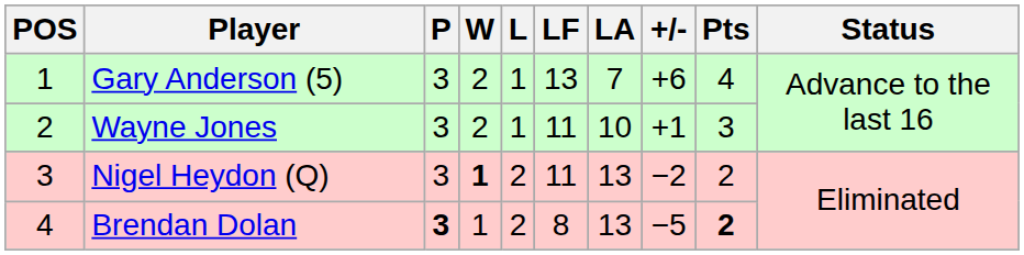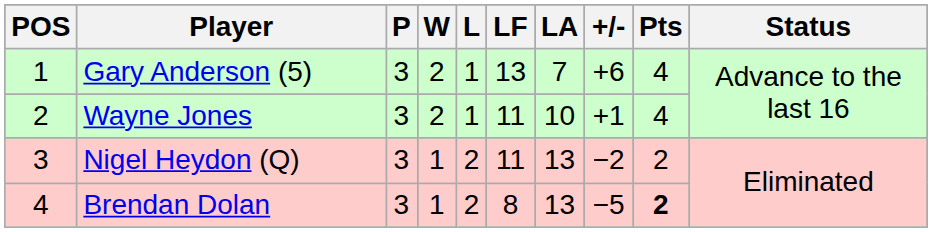 <table class="wikitable" style="text-align:center; margin: 1em auto 1em auto, align:left">
 <tr>
 <th width=20>POS</th>
 <th width=169>Player</th>
 <th width=3>P</th>
 <th width=3>W</th>
 <th width=3>L</th>
 <th width=20>LF</th>
 <th width=20>LA</th>
 <th width=20>+/-</th>
 <th width=20>Pts</th>
 <th width=129>Status</th>
 </tr>
 <tr style="background:#CCFFCC;">
 <td>1</td>
 <td style="text-align:left;"> <a href='#'>Gary Anderson</a> (5)</td>
 <td>3</td>
 <td>2</td>
 <td>1</td>
 <td>13</td>
 <td>7</td>
 <td>+6</td>
 <td>4</td>
 <td rowspan=2>Advance to the last 16</td>
 </tr>
 <tr style="background:#CCFFCC;">
 <td>2</td>
 <td style="text-align:left;"> <a href='#'>Wayne Jones</a></td>
 <td>3</td>
 <td>2</td>
 <td>1</td>
 <td>11</td>
 <td>10</td>
 <td>+1</td>
-<td>3</td>
+<td>4</td>
 </tr>
 <tr style="background:#FFCCCC;">
 <td>3</td>
 <td style="text-align:left;"> <a href='#'>Nigel Heydon</a> (Q)</td>
 <td>3</td>
-<td><strong>1</strong></td>
+<td>1</td>
 <td>2</td>
 <td>11</td>
 <td>13</td>
 <td>−2</td>
 <td>2</td>
 <td rowspan=2>Eliminated</td>
 </tr>
 <tr style="background:#FFCCCC;">
 <td>4</td>
 <td style="text-align:left;"> <a href='#'>Brendan Dolan</a></td>
-<td><strong>3</strong></td>
+<td>3</td>
 <td>1</td>
 <td>2</td>
 <td>8</td>
 <td>13</td>
 <td>−5</td>
 <td><strong>2</strong></td>
 </tr>
 </table>
